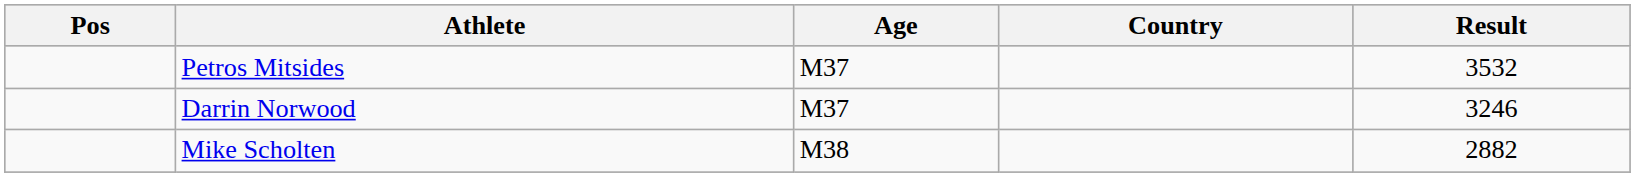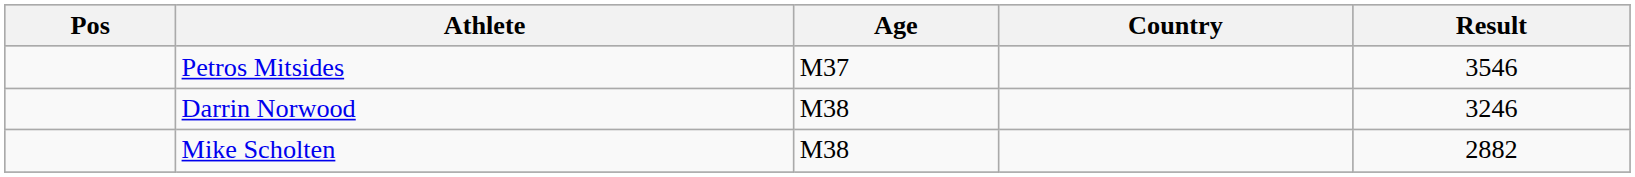 <table class="wikitable"  style="text-align:center; width:50%;">
 <tr>
 <th>Pos</th>
 <th>Athlete</th>
 <th>Age</th>
 <th>Country</th>
 <th>Result</th>
 </tr>
 <tr>
 <td align=center></td>
 <td align=left><a href='#'>Petros Mitsides</a></td>
 <td align=left>M37</td>
 <td align=left></td>
-<td>3532</td>
+<td>3546</td>
 </tr>
 <tr>
 <td align=center></td>
 <td align=left><a href='#'>Darrin Norwood</a></td>
-<td align=left>M37</td>
+<td align=left>M38</td>
 <td align=left></td>
 <td>3246</td>
 </tr>
 <tr>
 <td align=center></td>
 <td align=left><a href='#'>Mike Scholten</a></td>
 <td align=left>M38</td>
 <td align=left></td>
 <td>2882</td>
 </tr>
 </table>
